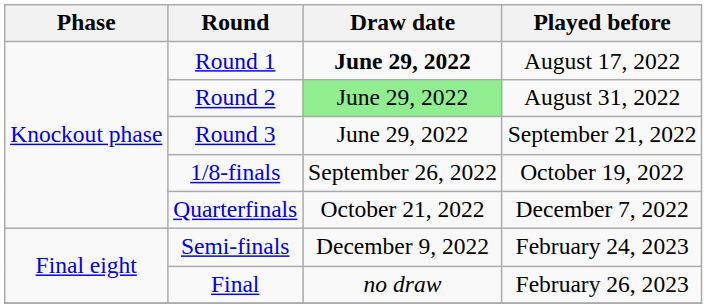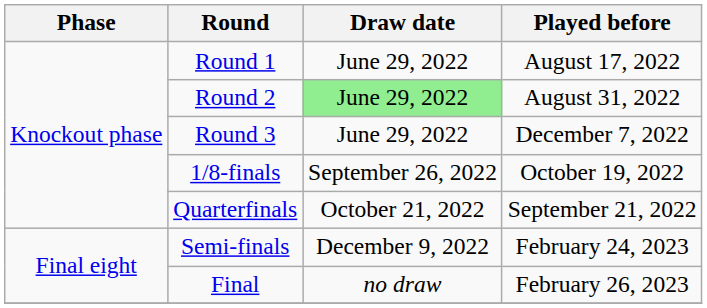 <table class="wikitable" style="text-align:center">
 <tr>
 <th>Phase</th>
 <th>Round</th>
 <th>Draw date</th>
 <th>Played before</th>
 </tr>
 <tr>
 <td rowspan=5><a href='#'>Knockout phase</a></td>
 <td><a href='#'>Round 1</a></td>
-<td><strong>June 29, 2022</strong></td>
+<td>June 29, 2022</td>
 <td>August 17, 2022</td>
 </tr>
 <tr>
 <td><a href='#'>Round 2</a></td>
 <td style="background: lightgreen;">June 29, 2022</td>
 <td>August 31, 2022</td>
 </tr>
 <tr>
 <td><a href='#'>Round 3</a></td>
 <td>June 29, 2022</td>
-<td>September 21, 2022</td>
+<td>December 7, 2022</td>
 </tr>
 <tr>
 <td><a href='#'>1/8-finals</a></td>
 <td>September 26, 2022</td>
 <td>October 19, 2022</td>
 </tr>
 <tr>
 <td><a href='#'>Quarterfinals</a></td>
 <td>October 21, 2022</td>
-<td>December 7, 2022</td>
+<td>September 21, 2022</td>
 </tr>
 <tr>
 <td rowspan=2><a href='#'>Final eight</a></td>
 <td><a href='#'>Semi-finals</a></td>
 <td>December 9, 2022</td>
 <td>February 24, 2023</td>
 </tr>
 <tr>
 <td><a href='#'>Final</a></td>
 <td><em>no draw</em></td>
 <td>February 26, 2023</td>
 </tr>
 <tr>
 </tr>
 </table>
